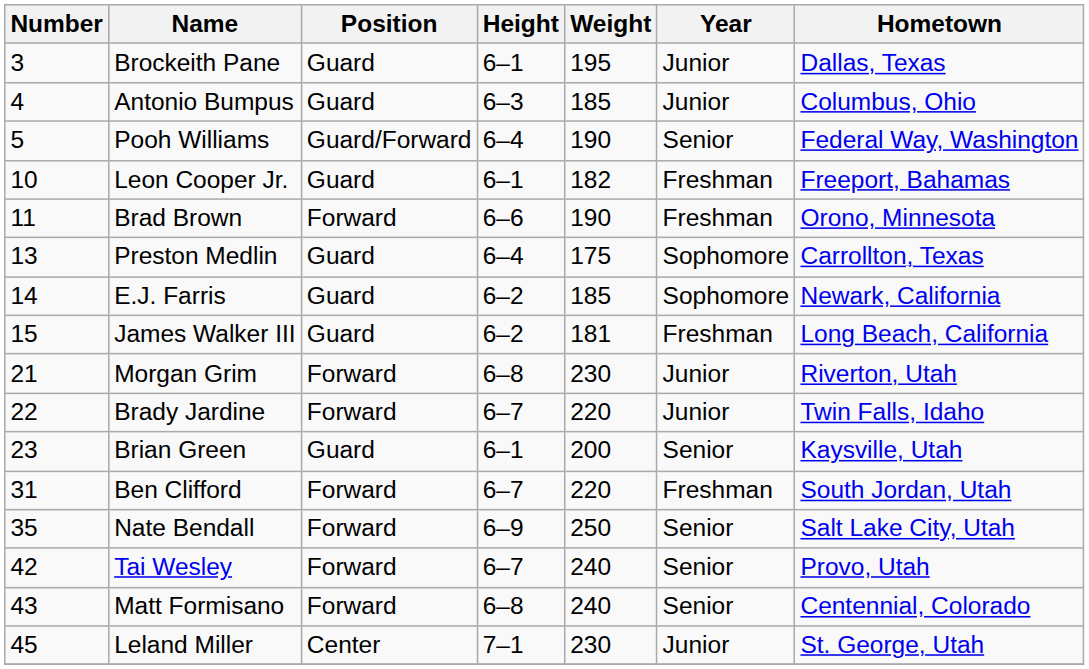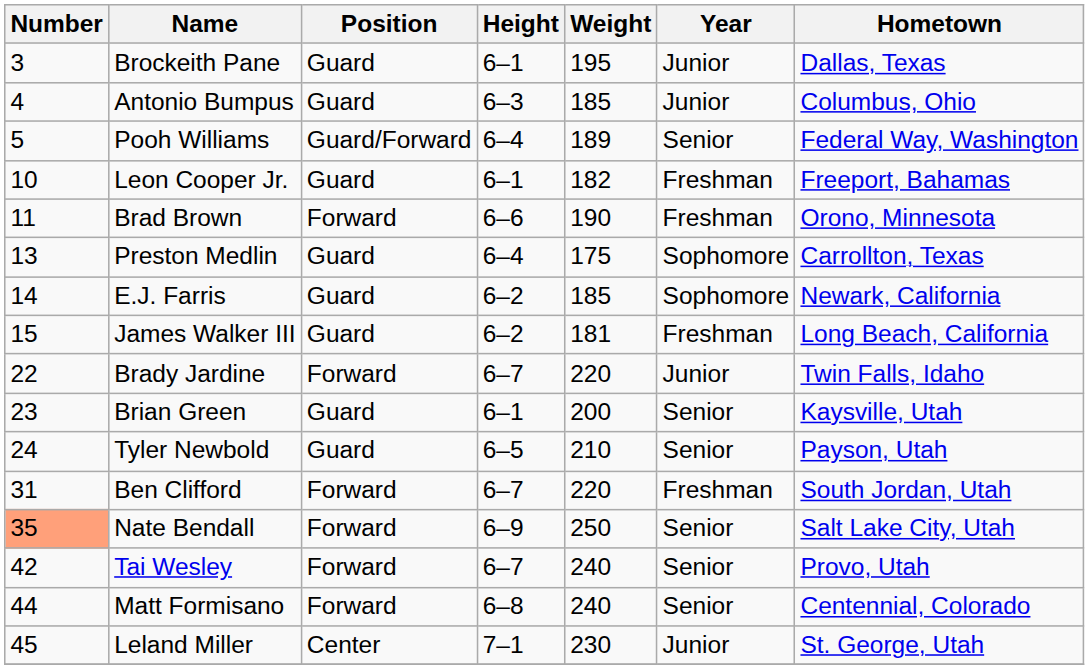 <table class="wikitable">
 <tr>
 <th>Number</th>
 <th>Name</th>
 <th>Position</th>
 <th>Height</th>
 <th>Weight</th>
 <th>Year</th>
 <th>Hometown</th>
 </tr>
 <tr>
 <td>3</td>
 <td>Brockeith Pane</td>
 <td>Guard</td>
 <td>6–1</td>
 <td>195</td>
 <td>Junior</td>
 <td><a href='#'>Dallas, Texas</a></td>
 </tr>
 <tr>
 <td>4</td>
 <td>Antonio Bumpus</td>
 <td>Guard</td>
 <td>6–3</td>
 <td>185</td>
 <td>Junior</td>
 <td><a href='#'>Columbus, Ohio</a></td>
 </tr>
 <tr>
 <td>5</td>
 <td>Pooh Williams</td>
 <td>Guard/Forward</td>
 <td>6–4</td>
-<td>190</td>
+<td>189</td>
 <td>Senior</td>
 <td><a href='#'>Federal Way, Washington</a></td>
 </tr>
 <tr>
 <td>10</td>
 <td>Leon Cooper Jr.</td>
 <td>Guard</td>
 <td>6–1</td>
 <td>182</td>
 <td>Freshman</td>
 <td><a href='#'>Freeport, Bahamas</a></td>
 </tr>
 <tr>
 <td>11</td>
 <td>Brad Brown</td>
 <td>Forward</td>
 <td>6–6</td>
 <td>190</td>
 <td>Freshman</td>
 <td><a href='#'>Orono, Minnesota</a></td>
 </tr>
 <tr>
 <td>13</td>
 <td>Preston Medlin</td>
 <td>Guard</td>
 <td>6–4</td>
 <td>175</td>
 <td>Sophomore</td>
 <td><a href='#'>Carrollton, Texas</a></td>
 </tr>
 <tr>
 <td>14</td>
 <td>E.J. Farris</td>
 <td>Guard</td>
 <td>6–2</td>
 <td>185</td>
 <td>Sophomore</td>
 <td><a href='#'>Newark, California</a></td>
 </tr>
 <tr>
 <td>15</td>
 <td>James Walker III</td>
 <td>Guard</td>
 <td>6–2</td>
 <td>181</td>
 <td>Freshman</td>
 <td><a href='#'>Long Beach, California</a></td>
 </tr>
 <tr>
-<td>21</td>
-<td>Morgan Grim</td>
-<td>Forward</td>
-<td>6–8</td>
-<td>230</td>
-<td>Junior</td>
-<td><a href='#'>Riverton, Utah</a></td>
-</tr>
-<tr>
 <td>22</td>
 <td>Brady Jardine</td>
 <td>Forward</td>
 <td>6–7</td>
 <td>220</td>
 <td>Junior</td>
 <td><a href='#'>Twin Falls, Idaho</a></td>
 </tr>
 <tr>
 <td>23</td>
 <td>Brian Green</td>
 <td>Guard</td>
 <td>6–1</td>
 <td>200</td>
 <td>Senior</td>
 <td><a href='#'>Kaysville, Utah</a></td>
 </tr>
 <tr>
+<td>24</td>
+<td>Tyler Newbold</td>
+<td>Guard</td>
+<td>6–5</td>
+<td>210</td>
+<td>Senior</td>
+<td><a href='#'>Payson, Utah</a></td>
+</tr>
+<tr>
 <td>31</td>
 <td>Ben Clifford</td>
 <td>Forward</td>
 <td>6–7</td>
 <td>220</td>
 <td>Freshman</td>
 <td><a href='#'>South Jordan, Utah</a></td>
 </tr>
 <tr>
-<td>35</td>
+<td style="background: lightsalmon;">35</td>
 <td>Nate Bendall</td>
 <td>Forward</td>
 <td>6–9</td>
 <td>250</td>
 <td>Senior</td>
 <td><a href='#'>Salt Lake City, Utah</a></td>
 </tr>
 <tr>
 <td>42</td>
 <td><a href='#'>Tai Wesley</a></td>
 <td>Forward</td>
 <td>6–7</td>
 <td>240</td>
 <td>Senior</td>
 <td><a href='#'>Provo, Utah</a></td>
 </tr>
 <tr>
-<td>43</td>
+<td>44</td>
 <td>Matt Formisano</td>
 <td>Forward</td>
 <td>6–8</td>
 <td>240</td>
 <td>Senior</td>
 <td><a href='#'>Centennial, Colorado</a></td>
 </tr>
 <tr>
 <td>45</td>
 <td>Leland Miller</td>
 <td>Center</td>
 <td>7–1</td>
 <td>230</td>
 <td>Junior</td>
 <td><a href='#'>St. George, Utah</a></td>
 </tr>
 <tr>
 </tr>
 </table>
